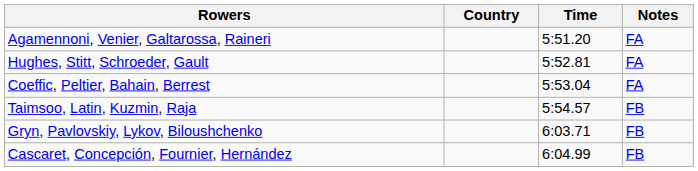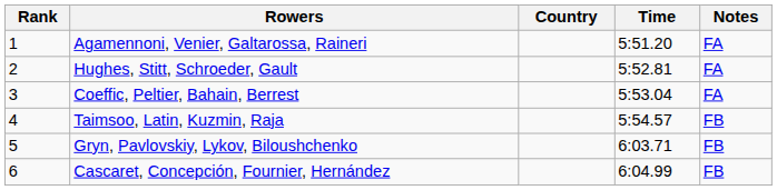 <table class="wikitable sortable" width=60%>
 <tr>
+<th>Rank</th>
 <th>Rowers</th>
 <th>Country</th>
 <th>Time</th>
 <th>Notes</th>
 </tr>
 <tr>
+<td>1</td>
 <td><a href='#'>Agamennoni</a>, <a href='#'>Venier</a>, <a href='#'>Galtarossa</a>, <a href='#'>Raineri</a></td>
 <td></td>
 <td>5:51.20</td>
 <td><a href='#'>FA</a></td>
 </tr>
 <tr>
+<td>2</td>
 <td><a href='#'>Hughes</a>, <a href='#'>Stitt</a>, <a href='#'>Schroeder</a>, <a href='#'>Gault</a></td>
 <td></td>
 <td>5:52.81</td>
 <td><a href='#'>FA</a></td>
 </tr>
 <tr>
+<td>3</td>
 <td><a href='#'>Coeffic</a>, <a href='#'>Peltier</a>, <a href='#'>Bahain</a>, <a href='#'>Berrest</a></td>
 <td></td>
 <td>5:53.04</td>
 <td><a href='#'>FA</a></td>
 </tr>
 <tr>
+<td>4</td>
 <td><a href='#'>Taimsoo</a>, <a href='#'>Latin</a>, <a href='#'>Kuzmin</a>, <a href='#'>Raja</a></td>
 <td></td>
 <td>5:54.57</td>
 <td><a href='#'>FB</a></td>
 </tr>
 <tr>
+<td>5</td>
 <td><a href='#'>Gryn</a>, <a href='#'>Pavlovskiy</a>, <a href='#'>Lykov</a>, <a href='#'>Biloushchenko</a></td>
 <td></td>
 <td>6:03.71</td>
 <td><a href='#'>FB</a></td>
 </tr>
 <tr>
+<td>6</td>
 <td><a href='#'>Cascaret</a>, <a href='#'>Concepción</a>, <a href='#'>Fournier</a>,  <a href='#'>Hernández</a></td>
 <td></td>
 <td>6:04.99</td>
 <td><a href='#'>FB</a></td>
 </tr>
 </table>
